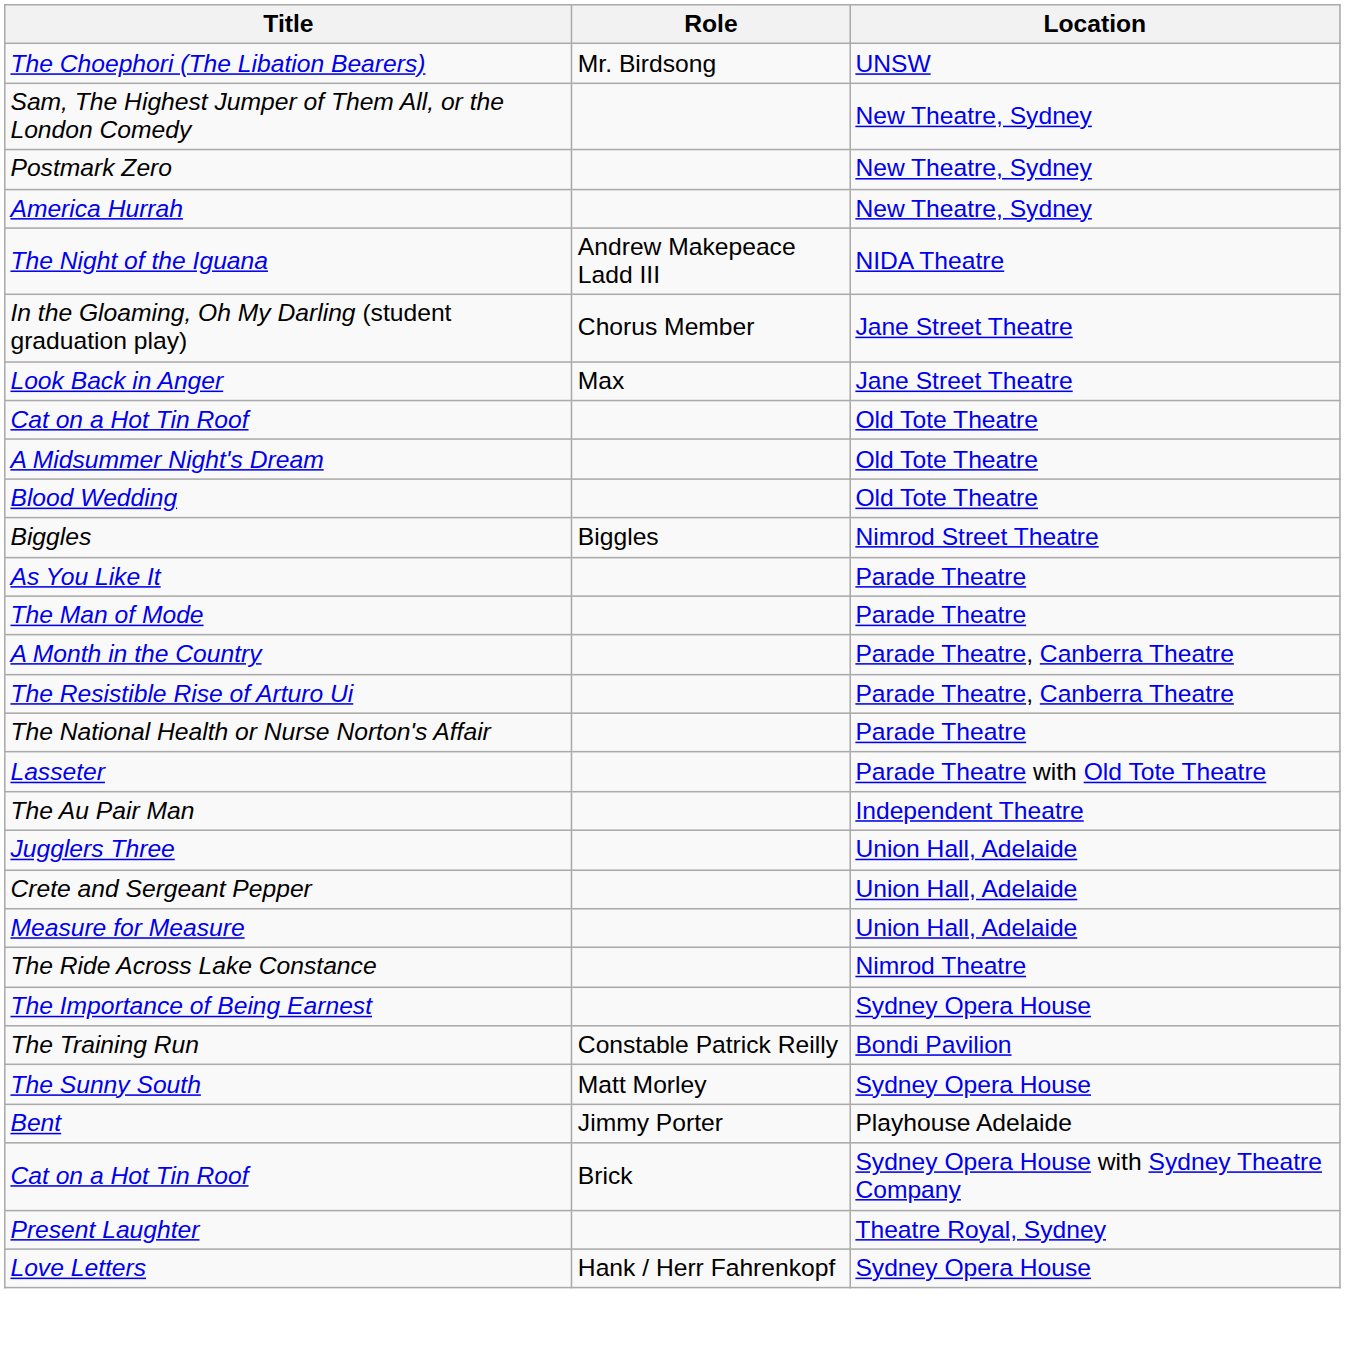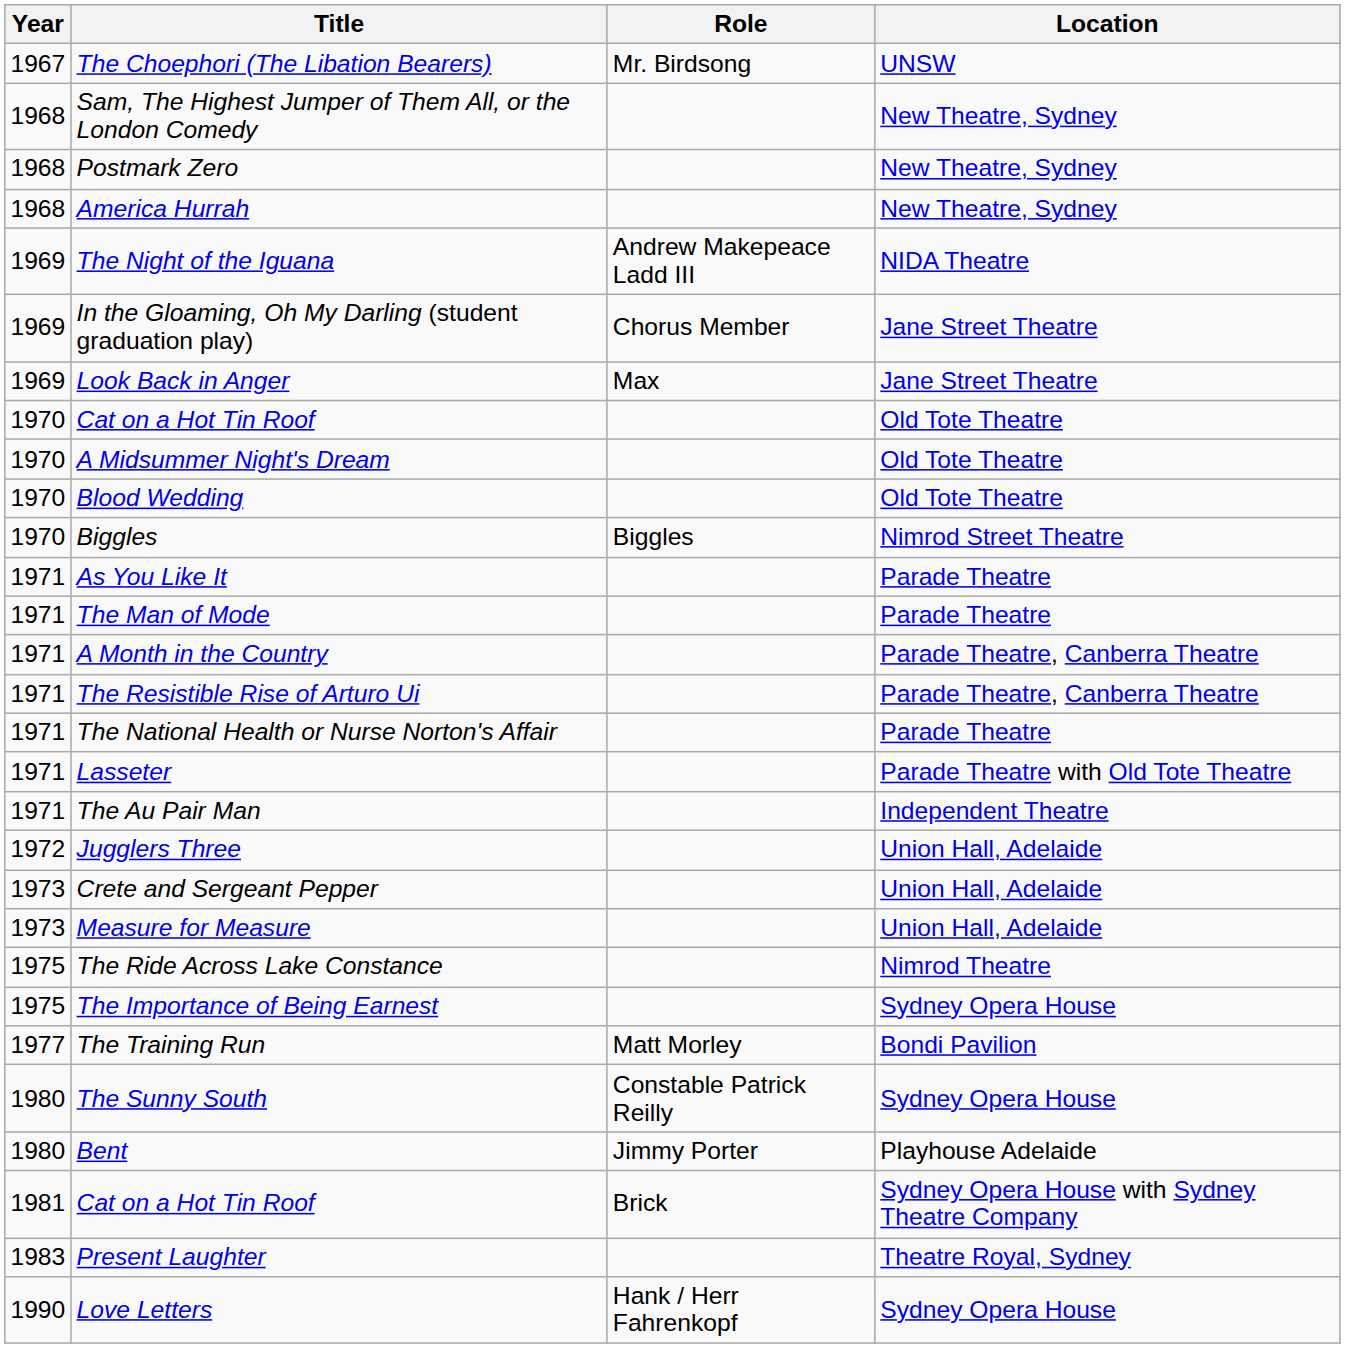 <table class="wikitable sortable">
 <tr>
+<th>Year</th>
 <th>Title</th>
 <th>Role</th>
 <th>Location</th>
 </tr>
 <tr>
+<td>1967</td>
 <td><em><a href='#'>The Choephori (The Libation Bearers)</a></em></td>
 <td>Mr. Birdsong</td>
 <td><a href='#'>UNSW</a></td>
 </tr>
 <tr>
+<td>1968</td>
 <td><em>Sam, The Highest Jumper of Them All, or the London Comedy</em></td>
 <td></td>
 <td><a href='#'>New Theatre, Sydney</a></td>
 </tr>
 <tr>
+<td>1968</td>
 <td><em>Postmark Zero</em></td>
 <td></td>
 <td><a href='#'>New Theatre, Sydney</a></td>
 </tr>
 <tr>
+<td>1968</td>
 <td><em><a href='#'>America Hurrah</a></em></td>
 <td></td>
 <td><a href='#'>New Theatre, Sydney</a></td>
 </tr>
 <tr>
+<td>1969</td>
 <td><em><a href='#'>The Night of the Iguana</a></em></td>
 <td>Andrew Makepeace Ladd III</td>
 <td><a href='#'>NIDA Theatre</a></td>
 </tr>
 <tr>
+<td>1969</td>
 <td><em>In the Gloaming, Oh My Darling</em> (student graduation play)</td>
 <td>Chorus Member</td>
 <td><a href='#'>Jane Street Theatre</a></td>
 </tr>
 <tr>
+<td>1969</td>
 <td><em><a href='#'>Look Back in Anger</a></em></td>
 <td>Max</td>
 <td><a href='#'>Jane Street Theatre</a></td>
 </tr>
 <tr>
+<td>1970</td>
 <td><em><a href='#'>Cat on a Hot Tin Roof</a></em></td>
 <td></td>
 <td><a href='#'>Old Tote Theatre</a></td>
 </tr>
 <tr>
+<td>1970</td>
 <td><em><a href='#'>A Midsummer Night's Dream</a></em></td>
 <td></td>
 <td><a href='#'>Old Tote Theatre</a></td>
 </tr>
 <tr>
+<td>1970</td>
 <td><em><a href='#'>Blood Wedding</a></em></td>
 <td></td>
 <td><a href='#'>Old Tote Theatre</a></td>
 </tr>
 <tr>
+<td>1970</td>
 <td><em>Biggles</em></td>
 <td>Biggles</td>
 <td><a href='#'>Nimrod Street Theatre</a></td>
 </tr>
 <tr>
+<td>1971</td>
 <td><em><a href='#'>As You Like It</a></em></td>
 <td></td>
 <td><a href='#'>Parade Theatre</a></td>
 </tr>
 <tr>
+<td>1971</td>
 <td><em><a href='#'>The Man of Mode</a></em></td>
 <td></td>
 <td><a href='#'>Parade Theatre</a></td>
 </tr>
 <tr>
+<td>1971</td>
 <td><em><a href='#'>A Month in the Country</a></em></td>
 <td></td>
 <td><a href='#'>Parade Theatre</a>, <a href='#'>Canberra Theatre</a></td>
 </tr>
 <tr>
+<td>1971</td>
 <td><em><a href='#'>The Resistible Rise of Arturo Ui</a></em></td>
 <td></td>
 <td><a href='#'>Parade Theatre</a>, <a href='#'>Canberra Theatre</a></td>
 </tr>
 <tr>
+<td>1971</td>
 <td><em>The National Health or Nurse Norton's Affair</em></td>
 <td></td>
 <td><a href='#'>Parade Theatre</a></td>
 </tr>
 <tr>
+<td>1971</td>
 <td><em><a href='#'>Lasseter</a></em></td>
 <td></td>
 <td><a href='#'>Parade Theatre</a> with <a href='#'>Old Tote Theatre</a></td>
 </tr>
 <tr>
+<td>1971</td>
 <td><em>The Au Pair Man</em></td>
 <td></td>
 <td><a href='#'>Independent Theatre</a></td>
 </tr>
 <tr>
+<td>1972</td>
 <td><em><a href='#'>Jugglers Three</a></em></td>
 <td></td>
 <td><a href='#'>Union Hall, Adelaide</a></td>
 </tr>
 <tr>
+<td>1973</td>
 <td><em>Crete and Sergeant Pepper</em></td>
 <td></td>
 <td><a href='#'>Union Hall, Adelaide</a></td>
 </tr>
 <tr>
+<td>1973</td>
 <td><em><a href='#'>Measure for Measure</a></em></td>
 <td></td>
 <td><a href='#'>Union Hall, Adelaide</a></td>
 </tr>
 <tr>
+<td>1975</td>
 <td><em>The Ride Across Lake Constance</em></td>
 <td></td>
 <td><a href='#'>Nimrod Theatre</a></td>
 </tr>
 <tr>
+<td>1975</td>
 <td><em><a href='#'>The Importance of Being Earnest</a></em></td>
 <td></td>
 <td><a href='#'>Sydney Opera House</a></td>
 </tr>
 <tr>
+<td>1977</td>
 <td><em>The Training Run</em></td>
-<td>Constable Patrick Reilly</td>
+<td>Matt Morley</td>
 <td><a href='#'>Bondi Pavilion</a></td>
 </tr>
 <tr>
+<td>1980</td>
 <td><em><a href='#'>The Sunny South</a></em></td>
-<td>Matt Morley</td>
+<td>Constable Patrick Reilly</td>
 <td><a href='#'>Sydney Opera House</a></td>
 </tr>
 <tr>
+<td>1980</td>
 <td><em><a href='#'>Bent</a></em></td>
 <td>Jimmy Porter</td>
 <td>Playhouse Adelaide</td>
 </tr>
 <tr>
+<td>1981</td>
 <td><em><a href='#'>Cat on a Hot Tin Roof</a></em></td>
 <td>Brick</td>
 <td><a href='#'>Sydney Opera House</a> with <a href='#'>Sydney Theatre Company</a></td>
 </tr>
 <tr>
+<td>1983</td>
 <td><em><a href='#'>Present Laughter</a></em></td>
 <td></td>
 <td><a href='#'>Theatre Royal, Sydney</a></td>
 </tr>
 <tr>
+<td>1990</td>
 <td><em><a href='#'>Love Letters</a></em></td>
 <td>Hank / Herr Fahrenkopf</td>
 <td><a href='#'>Sydney Opera House</a></td>
 </tr>
 </table>
